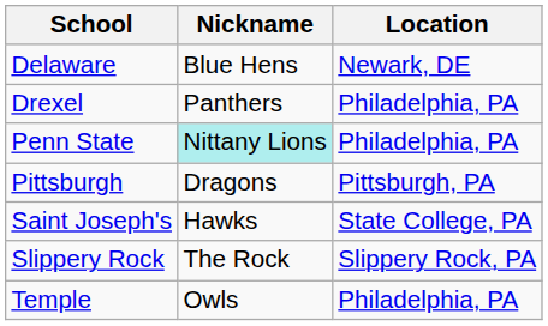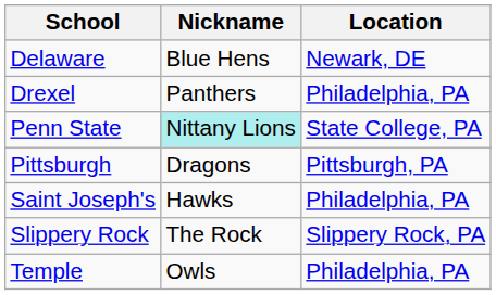 <table class="wikitable sortable">
 <tr>
 <th>School</th>
 <th>Nickname</th>
 <th>Location</th>
 </tr>
 <tr>
 <td><a href='#'>Delaware</a></td>
 <td>Blue Hens</td>
 <td><a href='#'>Newark, DE</a></td>
 </tr>
 <tr>
 <td><a href='#'>Drexel</a></td>
 <td>Panthers</td>
 <td><a href='#'>Philadelphia, PA</a></td>
 </tr>
 <tr>
 <td><a href='#'>Penn State</a></td>
 <td style="background: paleturquoise;">Nittany Lions</td>
-<td><a href='#'>Philadelphia, PA</a></td>
+<td><a href='#'>State College, PA</a></td>
 </tr>
 <tr>
 <td><a href='#'>Pittsburgh</a></td>
 <td>Dragons</td>
 <td><a href='#'>Pittsburgh, PA</a></td>
 </tr>
 <tr>
 <td><a href='#'>Saint Joseph's</a></td>
 <td>Hawks</td>
-<td><a href='#'>State College, PA</a></td>
+<td><a href='#'>Philadelphia, PA</a></td>
 </tr>
 <tr>
 <td><a href='#'>Slippery Rock</a></td>
 <td>The Rock</td>
 <td><a href='#'>Slippery Rock, PA</a></td>
 </tr>
 <tr>
 <td><a href='#'>Temple</a></td>
 <td>Owls</td>
 <td><a href='#'>Philadelphia, PA</a></td>
 </tr>
 </table>
